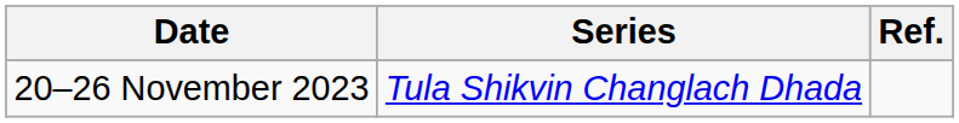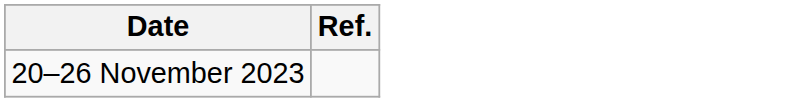 <table class="wikitable">
 <tr>
 <th>Date</th>
-<th>Series</th>
 <th>Ref.</th>
 </tr>
 <tr>
 <td>20–26 November 2023</td>
-<td><em><a href='#'>Tula Shikvin Changlach Dhada</a></em></td>
 <td></td>
 </tr>
 </table>
